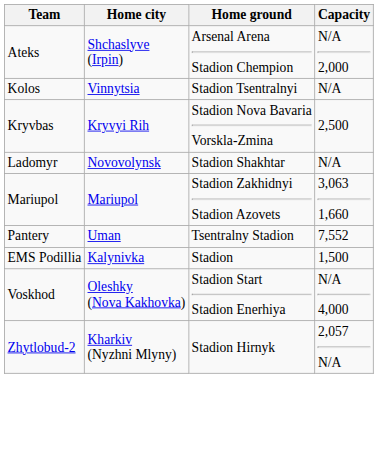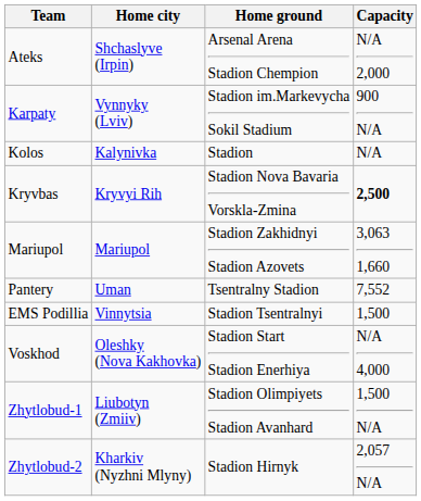 <table class="wikitable sortable">
 <tr>
 <th>Team</th>
 <th>Home city</th>
 <th>Home ground</th>
 <th>Capacity</th>
 </tr>
 <tr>
 <td data-sort-value="Ateks">Ateks</td>
 <td><a href='#'>Shchaslyve</a><br>(<a href='#'>Irpin</a>)</td>
 <td>Arsenal Arena<hr>Stadion Chempion</td>
 <td>N/A<hr>2,000</td>
 </tr>
 <tr>
+<td data-sort-value="Karpaty"><a href='#'>Karpaty</a></td>
+<td><a href='#'>Vynnyky</a><br>(<a href='#'>Lviv</a>)</td>
+<td>Stadion im.Markevycha<hr>Sokil Stadium</td>
+<td>900<hr>N/A</td>
+</tr>
+<tr>
 <td data-sort-value="Kolos">Kolos</td>
-<td><a href='#'>Vinnytsia</a></td>
-<td>Stadion Tsentralnyi</td>
+<td><a href='#'>Kalynivka</a></td>
+<td>Stadion </td>
 <td>N/A</td>
 </tr>
 <tr>
 <td data-sort-value="Kryvbas">Kryvbas</td>
 <td><a href='#'>Kryvyi Rih</a></td>
 <td>Stadion Nova Bavaria<hr>Vorskla-Zmina</td>
-<td>2,500</td>
-</tr>
-<tr>
-<td data-sort-value="Ladomyr">Ladomyr</td>
-<td><a href='#'>Novovolynsk</a></td>
-<td>Stadion Shakhtar</td>
-<td>N/A</td>
+<td><strong>2,500</strong></td>
 </tr>
 <tr>
 <td data-sort-value="Mariupilchanka">Mariupol</td>
 <td><a href='#'>Mariupol</a></td>
 <td>Stadion Zakhidnyi<hr>Stadion Azovets</td>
 <td>3,063<hr>1,660</td>
 </tr>
 <tr>
 <td data-sort-value="Pantery">Pantery</td>
 <td><a href='#'>Uman</a></td>
 <td>Tsentralny Stadion</td>
 <td>7,552</td>
 </tr>
 <tr>
 <td data-sort-value="Podillia">EMS Podillia</td>
-<td><a href='#'>Kalynivka</a></td>
-<td>Stadion </td>
+<td><a href='#'>Vinnytsia</a></td>
+<td>Stadion Tsentralnyi</td>
 <td>1,500</td>
 </tr>
 <tr>
 <td data-sort-value="Voskhod">Voskhod</td>
 <td><a href='#'>Oleshky</a><br>(<a href='#'>Nova Kakhovka</a>)</td>
 <td>Stadion Start<hr>Stadion Enerhiya</td>
 <td>N/A<hr>4,000</td>
 </tr>
 <tr>
+<td data-sort-value="Zhytlobud-1"><a href='#'>Zhytlobud-1</a></td>
+<td><a href='#'>Liubotyn</a><br>(<a href='#'>Zmiiv</a>)</td>
+<td>Stadion Olimpiyets<hr>Stadion Avanhard</td>
+<td>1,500<hr>N/A</td>
+</tr>
+<tr>
 <td data-sort-value="Zhytlobud-2"><a href='#'>Zhytlobud-2</a></td>
 <td><a href='#'>Kharkiv</a><br>(Nyzhni Mlyny)</td>
 <td>Stadion Hirnyk</td>
 <td>2,057<hr>N/A</td>
 </tr>
 </table>
